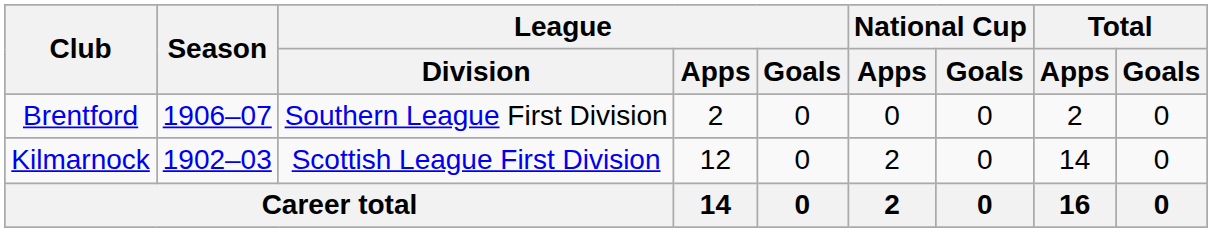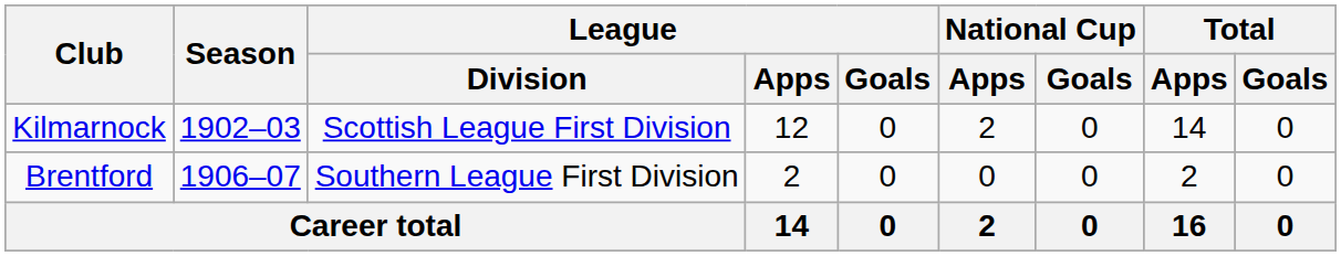 <table class="wikitable" style="text-align: center;">
 <tr>
 <th rowspan="2">Club</th>
 <th rowspan="2">Season</th>
 <th colspan="3">League</th>
 <th colspan="2">National Cup</th>
 <th colspan="2">Total</th>
 </tr>
 <tr>
 <th>Division</th>
 <th>Apps</th>
 <th>Goals</th>
 <th>Apps</th>
 <th>Goals</th>
 <th>Apps</th>
 <th>Goals</th>
 </tr>
 <tr>
+<td><a href='#'>Kilmarnock</a></td>
+<td><a href='#'>1902–03</a></td>
+<td><a href='#'>Scottish League First Division</a></td>
+<td>12</td>
+<td>0</td>
+<td>2</td>
+<td>0</td>
+<td>14</td>
+<td>0</td>
+</tr>
+<tr>
 <td><a href='#'>Brentford</a></td>
 <td><a href='#'>1906–07</a></td>
 <td><a href='#'>Southern League</a> First Division</td>
 <td>2</td>
 <td>0</td>
 <td>0</td>
 <td>0</td>
 <td>2</td>
-<td>0</td>
-</tr>
-<tr>
-<td><a href='#'>Kilmarnock</a></td>
-<td><a href='#'>1902–03</a></td>
-<td><a href='#'>Scottish League First Division</a></td>
-<td>12</td>
-<td>0</td>
-<td>2</td>
-<td>0</td>
-<td>14</td>
 <td>0</td>
 </tr>
 <tr>
 <th colspan="3">Career total</th>
 <th>14</th>
 <th>0</th>
 <th>2</th>
 <th>0</th>
 <th>16</th>
 <th>0</th>
 </tr>
 </table>
